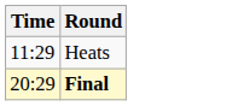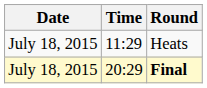 <table class="wikitable">
 <tr>
+<th>Date</th>
 <th>Time</th>
 <th>Round</th>
 </tr>
 <tr>
+<td>July 18, 2015</td>
 <td>11:29</td>
 <td>Heats</td>
 </tr>
 <tr style=background:lemonchiffon>
+<td>July 18, 2015</td>
 <td>20:29</td>
 <td><strong>Final</strong></td>
 </tr>
 </table>
